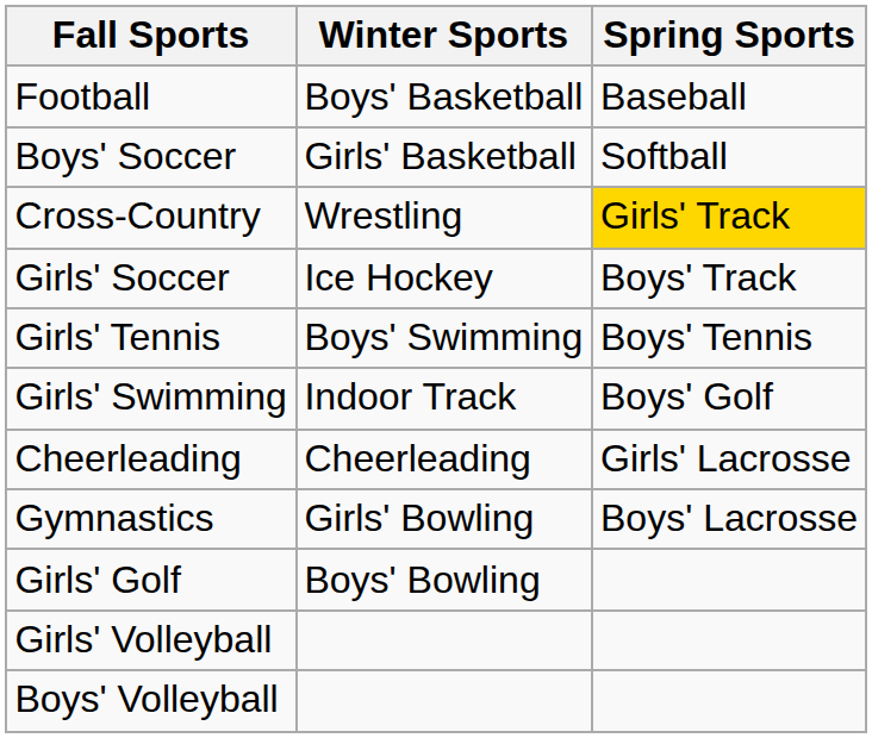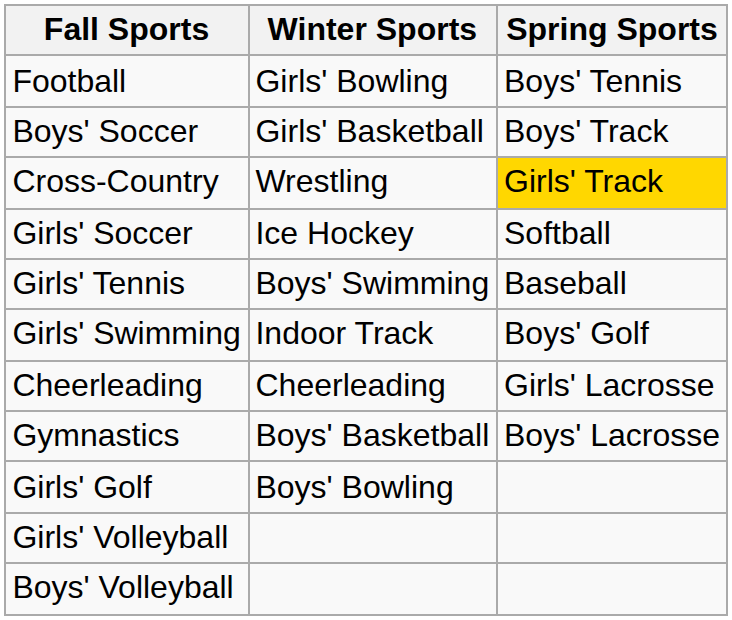 <table class="wikitable">
 <tr>
 <th>Fall Sports</th>
 <th>Winter Sports</th>
 <th>Spring Sports</th>
 </tr>
 <tr>
 <td>Football</td>
-<td>Boys' Basketball</td>
-<td>Baseball</td>
+<td>Girls' Bowling</td>
+<td>Boys' Tennis</td>
 </tr>
 <tr>
 <td>Boys' Soccer</td>
 <td>Girls' Basketball</td>
-<td>Softball</td>
+<td>Boys' Track</td>
 </tr>
 <tr>
 <td>Cross-Country</td>
 <td>Wrestling</td>
 <td style="background: gold;">Girls' Track</td>
 </tr>
 <tr>
 <td>Girls' Soccer</td>
 <td>Ice Hockey</td>
-<td>Boys' Track</td>
+<td>Softball</td>
 </tr>
 <tr>
 <td>Girls' Tennis</td>
 <td>Boys' Swimming</td>
-<td>Boys' Tennis</td>
+<td>Baseball</td>
 </tr>
 <tr>
 <td>Girls' Swimming</td>
 <td>Indoor Track</td>
 <td>Boys' Golf</td>
 </tr>
 <tr>
 <td>Cheerleading</td>
 <td>Cheerleading</td>
 <td>Girls' Lacrosse</td>
 </tr>
 <tr>
 <td>Gymnastics</td>
-<td>Girls' Bowling</td>
+<td>Boys' Basketball</td>
 <td>Boys' Lacrosse</td>
 </tr>
 <tr>
 <td>Girls' Golf</td>
 <td>Boys' Bowling</td>
 <td></td>
 </tr>
 <tr>
 <td>Girls' Volleyball</td>
 <td></td>
 <td></td>
 </tr>
 <tr>
 <td>Boys' Volleyball</td>
 <td></td>
 <td></td>
 </tr>
 <tr>
 </tr>
 </table>
